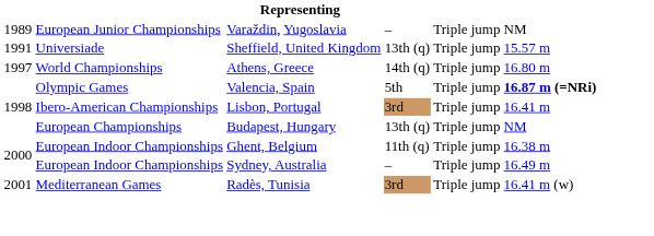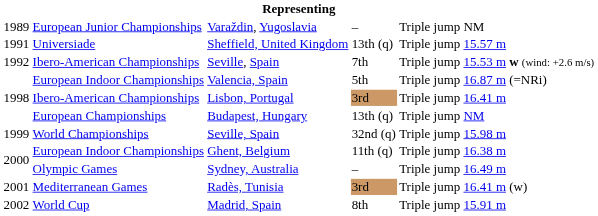 <table>
 <tr>
 <th colspan="6">Representing </th>
 </tr>
 <tr>
 <td>1989</td>
 <td><a href='#'>European Junior Championships</a></td>
 <td><a href='#'>Varaždin</a>, <a href='#'>Yugoslavia</a></td>
 <td>–</td>
 <td>Triple jump</td>
 <td>NM</td>
 </tr>
 <tr>
 <td>1991</td>
 <td><a href='#'>Universiade</a></td>
 <td><a href='#'>Sheffield, United Kingdom</a></td>
 <td>13th (q)</td>
 <td>Triple jump</td>
 <td><a href='#'>15.57 m</a></td>
 </tr>
 <tr>
-<td>1997</td>
-<td><a href='#'>World Championships</a></td>
-<td><a href='#'>Athens, Greece</a></td>
-<td>14th (q)</td>
+<td>1992</td>
+<td><a href='#'>Ibero-American Championships</a></td>
+<td><a href='#'>Seville</a>, <a href='#'>Spain</a></td>
+<td>7th</td>
 <td>Triple jump</td>
-<td><a href='#'>16.80 m</a></td>
+<td><a href='#'>15.53 m</a> <strong>w</strong> <small>(wind: +2.6 m/s)</small></td>
 </tr>
 <tr>
 <td rowspan=3>1998</td>
-<td><a href='#'>Olympic Games</a></td>
+<td><a href='#'>European Indoor Championships</a></td>
 <td><a href='#'>Valencia, Spain</a></td>
 <td>5th</td>
 <td>Triple jump</td>
-<td><strong><a href='#'>16.87 m</a> (=NRi)</strong></td>
+<td><a href='#'>16.87 m</a> (=NRi)</td>
 </tr>
 <tr>
 <td><a href='#'>Ibero-American Championships</a></td>
 <td><a href='#'>Lisbon, Portugal</a></td>
 <td bgcolor="cc9966">3rd</td>
 <td>Triple jump</td>
 <td><a href='#'>16.41 m</a></td>
 </tr>
 <tr>
 <td><a href='#'>European Championships</a></td>
 <td><a href='#'>Budapest, Hungary</a></td>
 <td>13th (q)</td>
 <td>Triple jump</td>
 <td><a href='#'>NM</a></td>
 </tr>
 <tr>
+<td>1999</td>
+<td><a href='#'>World Championships</a></td>
+<td><a href='#'>Seville, Spain</a></td>
+<td>32nd (q)</td>
+<td>Triple jump</td>
+<td><a href='#'>15.98 m</a></td>
+</tr>
+<tr>
 <td rowspan=2>2000</td>
 <td><a href='#'>European Indoor Championships</a></td>
 <td><a href='#'>Ghent, Belgium</a></td>
 <td>11th (q)</td>
 <td>Triple jump</td>
 <td><a href='#'>16.38 m</a></td>
 </tr>
 <tr>
-<td><a href='#'>European Indoor Championships</a></td>
+<td><a href='#'>Olympic Games</a></td>
 <td><a href='#'>Sydney, Australia</a></td>
 <td>–</td>
 <td>Triple jump</td>
 <td><a href='#'>16.49 m</a></td>
 </tr>
 <tr>
 <td>2001</td>
 <td><a href='#'>Mediterranean Games</a></td>
 <td><a href='#'>Radès, Tunisia</a></td>
 <td bgcolor="cc9966">3rd</td>
 <td>Triple jump</td>
 <td><a href='#'>16.41 m</a> (w)</td>
 </tr>
+<tr>
+<td>2002</td>
+<td><a href='#'>World Cup</a></td>
+<td><a href='#'>Madrid, Spain</a></td>
+<td>8th</td>
+<td>Triple jump</td>
+<td><a href='#'>15.91 m</a></td>
+</tr>
 </table>
